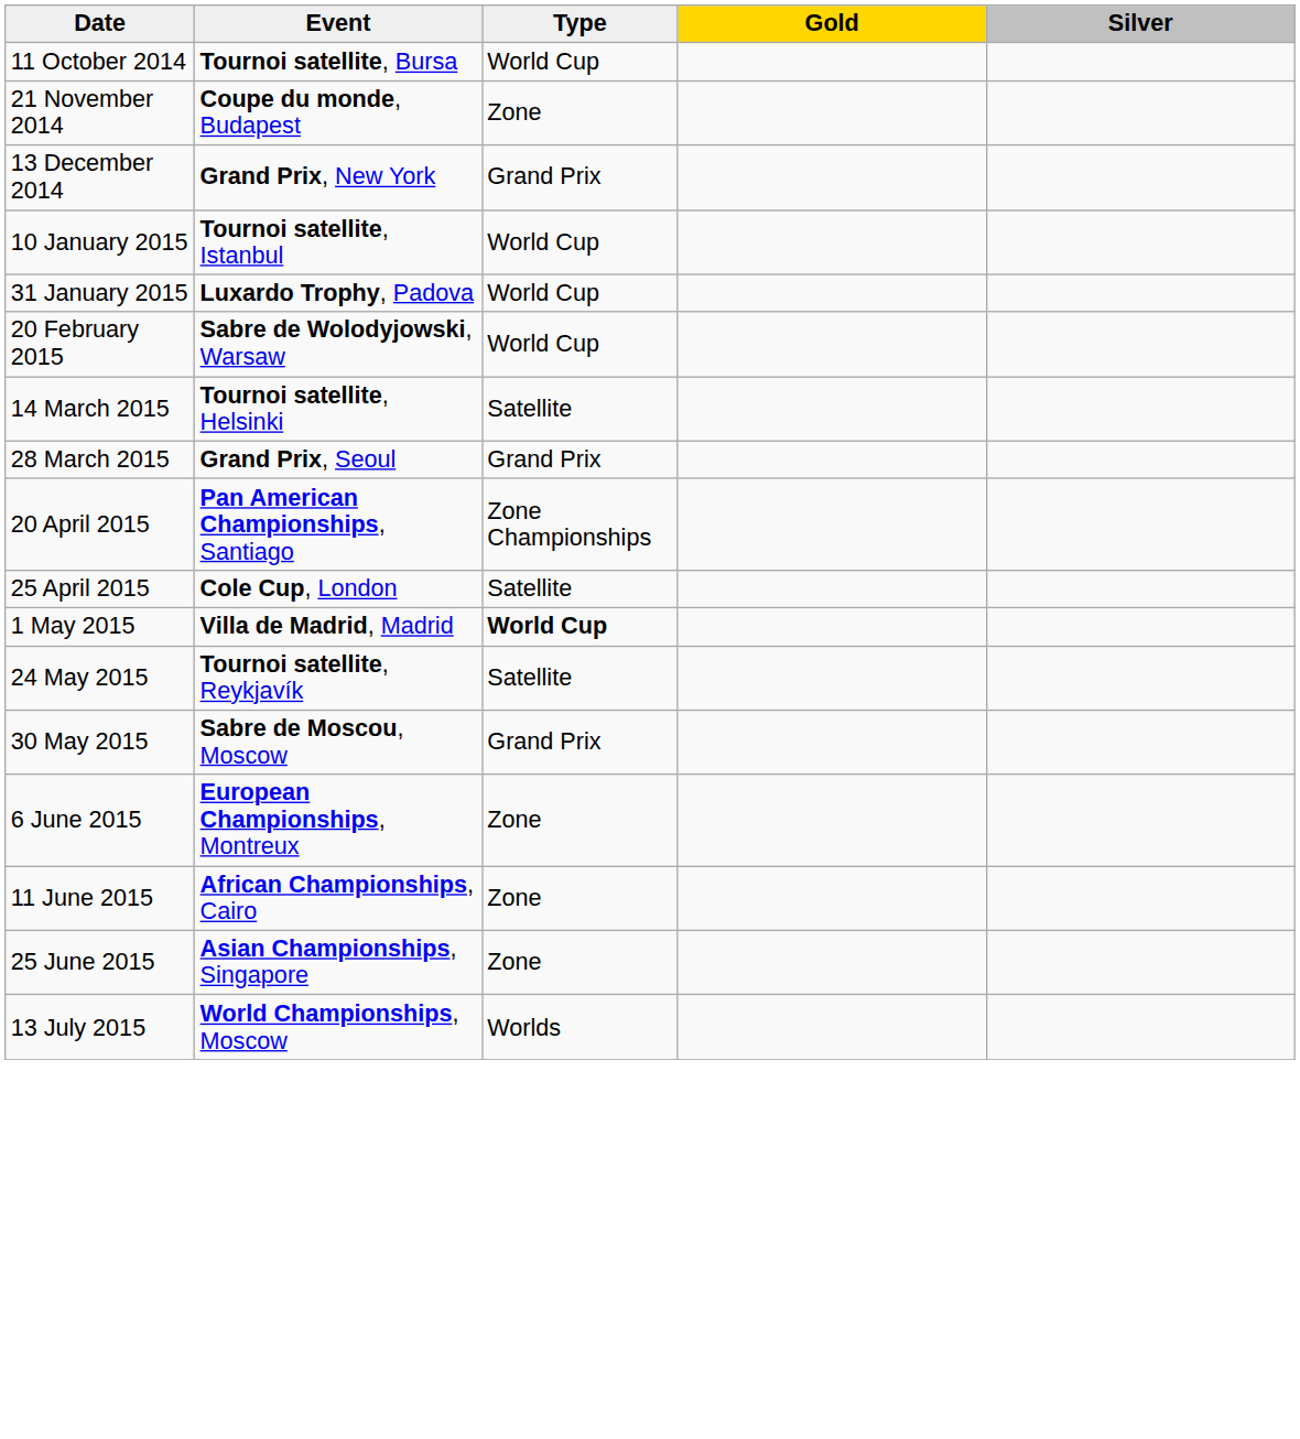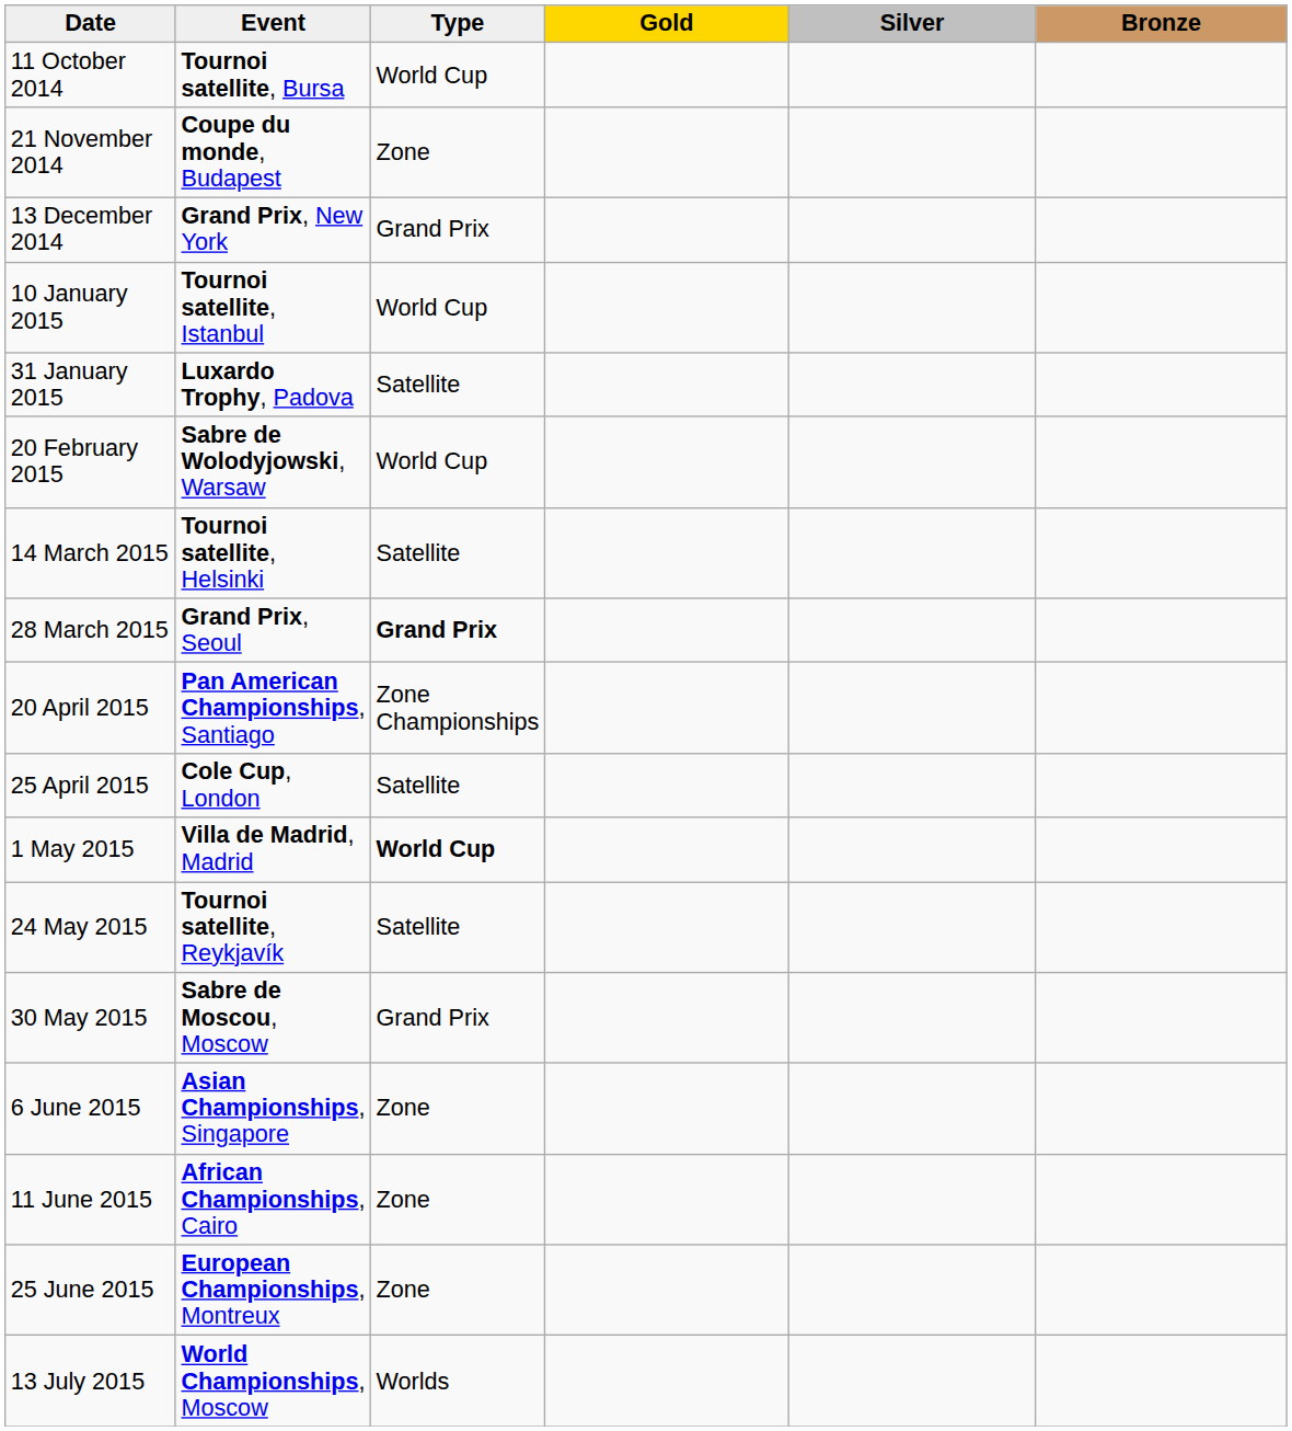 <table class="wikitable plainrowheaders" border="1" style="font-size:100%">
 <tr align=center>
 <th scope=col style="width:120px; background: #efefef;">Date</th>
 <th scope=col style="background: #efefef;">Event</th>
 <th scope=col style="background: #efefef;">Type</th>
 <th scope=col colspan=1 style="width:200px; background: gold;">Gold</th>
 <th scope=col colspan=1 style="width:200px; background: silver;">Silver</th>
+<th scope=col colspan=1 style="width:200px; background: #cc9966;">Bronze</th>
 </tr>
 <tr>
 <td>11 October 2014</td>
 <td><strong>Tournoi satellite</strong>, <a href='#'>Bursa</a></td>
 <td>World Cup</td>
 <td></td>
 <td></td>
+<td><br></td>
 </tr>
 <tr>
 <td>21 November 2014</td>
 <td><strong>Coupe du monde</strong>, <a href='#'>Budapest</a></td>
 <td>Zone</td>
 <td></td>
 <td></td>
+<td><br></td>
 </tr>
 <tr>
 <td>13 December 2014</td>
 <td><strong>Grand Prix</strong>, <a href='#'>New York</a></td>
 <td>Grand Prix</td>
 <td></td>
 <td></td>
+<td><br></td>
 </tr>
 <tr>
 <td>10 January 2015</td>
 <td><strong>Tournoi satellite</strong>, <a href='#'>Istanbul</a></td>
 <td>World Cup</td>
 <td></td>
 <td></td>
+<td><br></td>
 </tr>
 <tr>
 <td>31 January 2015</td>
 <td><strong>Luxardo Trophy</strong>, <a href='#'>Padova</a></td>
-<td>World Cup</td>
+<td>Satellite</td>
 <td></td>
 <td></td>
+<td><br></td>
 </tr>
 <tr>
 <td>20 February 2015</td>
 <td><strong>Sabre de Wolodyjowski</strong>, <a href='#'>Warsaw</a></td>
 <td>World Cup</td>
 <td></td>
 <td></td>
+<td><br></td>
 </tr>
 <tr>
 <td>14 March 2015</td>
 <td><strong>Tournoi satellite</strong>, <a href='#'>Helsinki</a></td>
 <td>Satellite</td>
 <td></td>
 <td></td>
+<td><br></td>
 </tr>
 <tr>
 <td>28 March 2015</td>
 <td><strong>Grand Prix</strong>, <a href='#'>Seoul</a></td>
-<td>Grand Prix</td>
+<td><strong>Grand Prix</strong></td>
 <td></td>
 <td></td>
+<td><br></td>
 </tr>
 <tr>
 <td>20 April 2015</td>
 <td><strong><a href='#'>Pan American Championships</a></strong>, <a href='#'>Santiago</a></td>
 <td>Zone Championships</td>
 <td></td>
 <td></td>
+<td><br></td>
 </tr>
 <tr>
 <td>25 April 2015</td>
 <td><strong>Cole Cup</strong>, <a href='#'>London</a></td>
 <td>Satellite</td>
 <td></td>
 <td></td>
+<td><br></td>
 </tr>
 <tr>
 <td>1 May 2015</td>
 <td><strong>Villa de Madrid</strong>, <a href='#'>Madrid</a></td>
 <td><strong>World Cup</strong></td>
 <td></td>
 <td></td>
+<td><br></td>
 </tr>
 <tr>
 <td>24 May 2015</td>
 <td><strong>Tournoi satellite</strong>, <a href='#'>Reykjavík</a></td>
 <td>Satellite</td>
 <td></td>
 <td></td>
+<td><br></td>
 </tr>
 <tr>
 <td>30 May 2015</td>
 <td><strong>Sabre de Moscou</strong>, <a href='#'>Moscow</a></td>
 <td>Grand Prix</td>
 <td></td>
 <td></td>
+<td><br></td>
 </tr>
 <tr>
 <td>6 June 2015</td>
-<td><strong><a href='#'>European Championships</a></strong>, <a href='#'>Montreux</a></td>
+<td><strong><a href='#'>Asian Championships</a></strong>, <a href='#'>Singapore</a></td>
 <td>Zone</td>
 <td></td>
 <td></td>
+<td><br></td>
 </tr>
 <tr>
 <td>11 June 2015</td>
 <td><strong><a href='#'>African Championships</a></strong>, <a href='#'>Cairo</a></td>
 <td>Zone</td>
 <td></td>
 <td></td>
+<td><br></td>
 </tr>
 <tr>
 <td>25 June 2015</td>
-<td><strong><a href='#'>Asian Championships</a></strong>, <a href='#'>Singapore</a></td>
+<td><strong><a href='#'>European Championships</a></strong>, <a href='#'>Montreux</a></td>
 <td>Zone</td>
 <td></td>
 <td></td>
+<td><br></td>
 </tr>
 <tr>
 <td>13 July 2015</td>
 <td><strong><a href='#'>World Championships</a></strong>, <a href='#'>Moscow</a></td>
 <td>Worlds</td>
 <td></td>
 <td></td>
+<td><br></td>
 </tr>
 </table>
